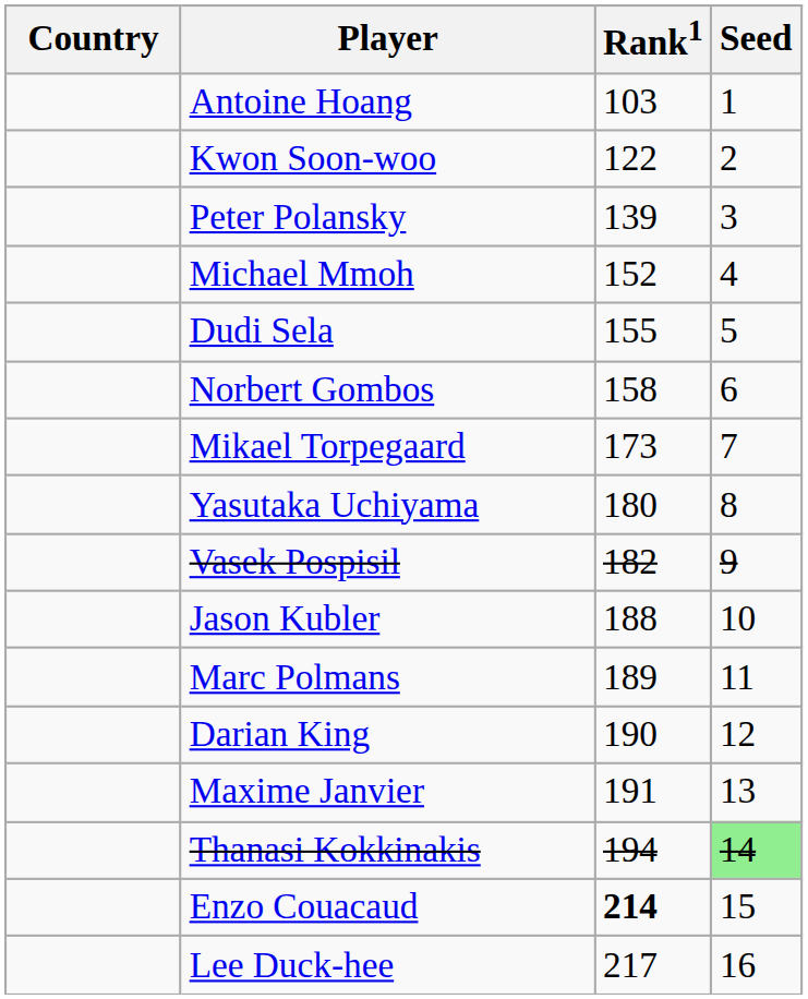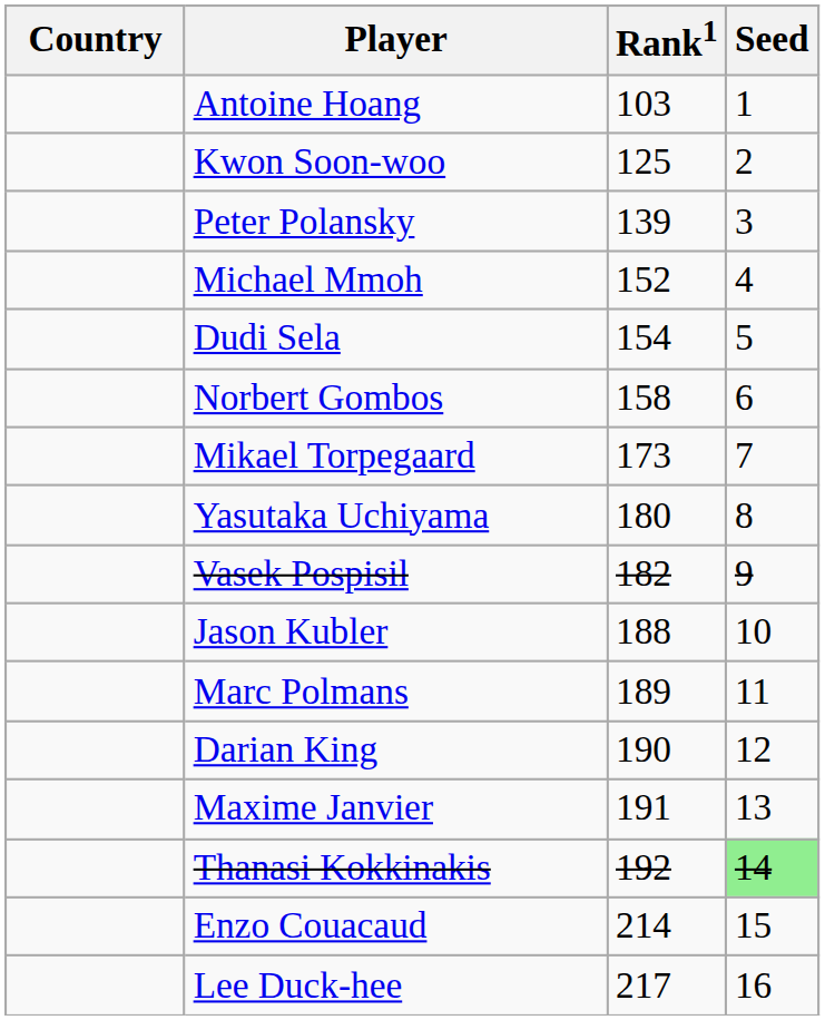 <table class="sortable wikitable">
 <tr>
 <th style="width:70px;">Country</th>
 <th style="width:175px;">Player</th>
 <th>Rank<sup>1</sup></th>
 <th>Seed</th>
 </tr>
 <tr>
 <td></td>
 <td><a href='#'>Antoine Hoang</a></td>
 <td>103</td>
 <td>1</td>
 </tr>
 <tr>
 <td></td>
 <td><a href='#'>Kwon Soon-woo</a></td>
-<td>122</td>
+<td>125</td>
 <td>2</td>
 </tr>
 <tr>
 <td></td>
 <td><a href='#'>Peter Polansky</a></td>
 <td>139</td>
 <td>3</td>
 </tr>
 <tr>
 <td></td>
 <td><a href='#'>Michael Mmoh</a></td>
 <td>152</td>
 <td>4</td>
 </tr>
 <tr>
 <td></td>
 <td><a href='#'>Dudi Sela</a></td>
-<td>155</td>
+<td>154</td>
 <td>5</td>
 </tr>
 <tr>
 <td></td>
 <td><a href='#'>Norbert Gombos</a></td>
 <td>158</td>
 <td>6</td>
 </tr>
 <tr>
 <td></td>
 <td><a href='#'>Mikael Torpegaard</a></td>
 <td>173</td>
 <td>7</td>
 </tr>
 <tr>
 <td></td>
 <td><a href='#'>Yasutaka Uchiyama</a></td>
 <td>180</td>
 <td>8</td>
 </tr>
 <tr>
 <td><s></s></td>
 <td><s><a href='#'>Vasek Pospisil</a></s></td>
 <td><s>182</s></td>
 <td><s>9</s></td>
 </tr>
 <tr>
 <td></td>
 <td><a href='#'>Jason Kubler</a></td>
 <td>188</td>
 <td>10</td>
 </tr>
 <tr>
 <td></td>
 <td><a href='#'>Marc Polmans</a></td>
 <td>189</td>
 <td>11</td>
 </tr>
 <tr>
 <td></td>
 <td><a href='#'>Darian King</a></td>
 <td>190</td>
 <td>12</td>
 </tr>
 <tr>
 <td></td>
 <td><a href='#'>Maxime Janvier</a></td>
 <td>191</td>
 <td>13</td>
 </tr>
 <tr>
 <td><s></s></td>
 <td><s><a href='#'>Thanasi Kokkinakis</a></s></td>
-<td><s>194</s></td>
+<td><s>192</s></td>
 <td style="background: lightgreen;"><s>14</s></td>
 </tr>
 <tr>
 <td></td>
 <td><a href='#'>Enzo Couacaud</a></td>
-<td><strong>214</strong></td>
+<td>214</td>
 <td>15</td>
 </tr>
 <tr>
 <td></td>
 <td><a href='#'>Lee Duck-hee</a></td>
 <td>217</td>
 <td>16</td>
 </tr>
 </table>
